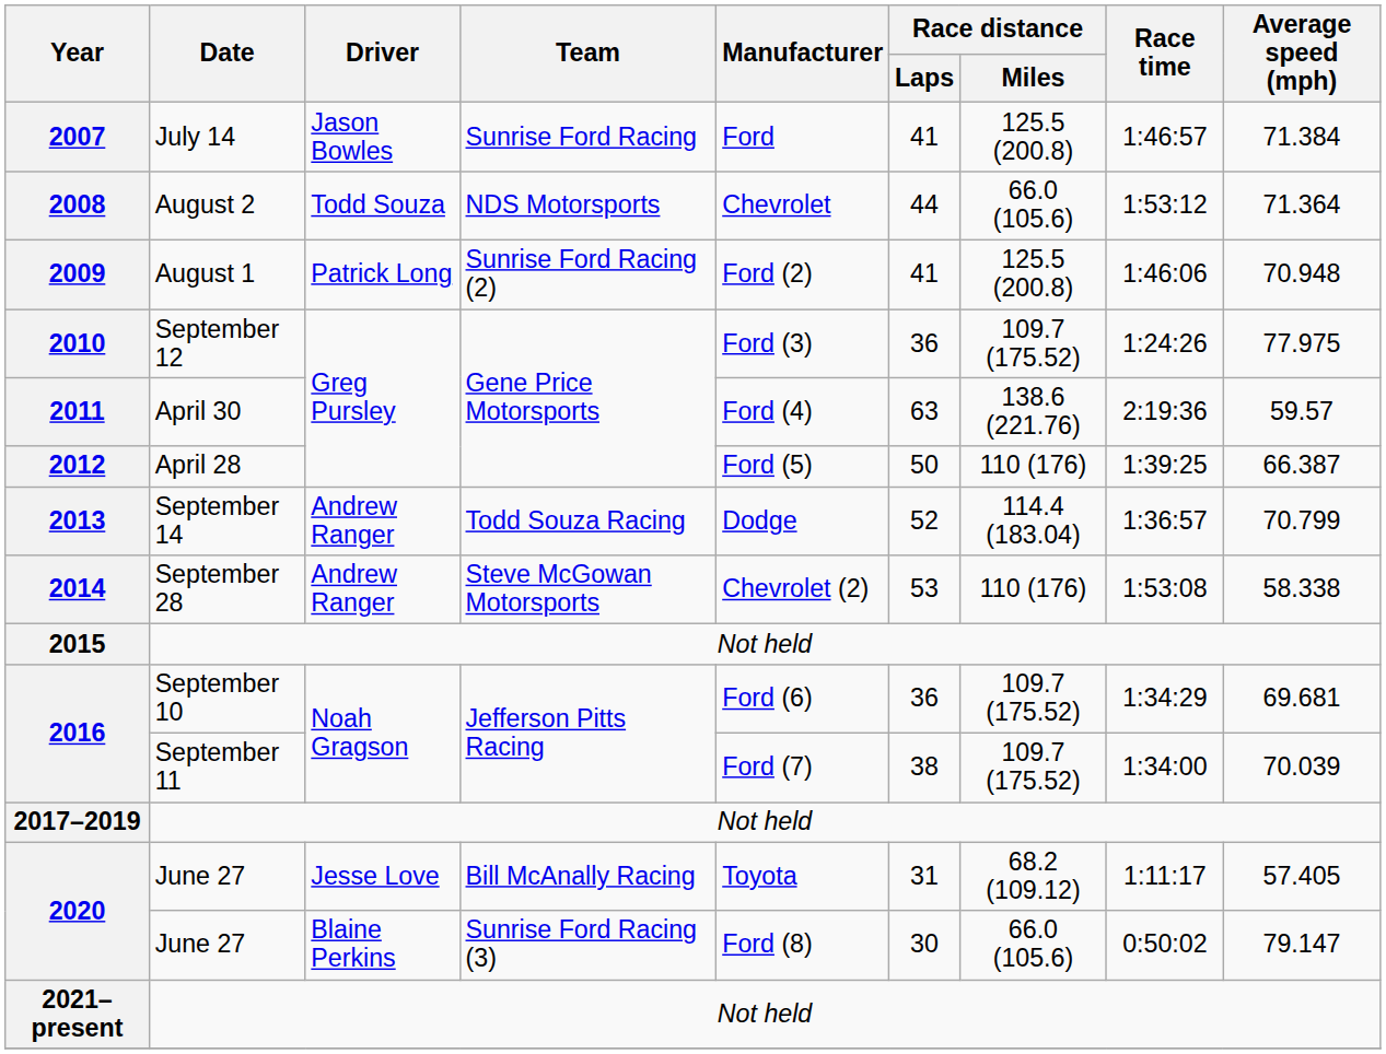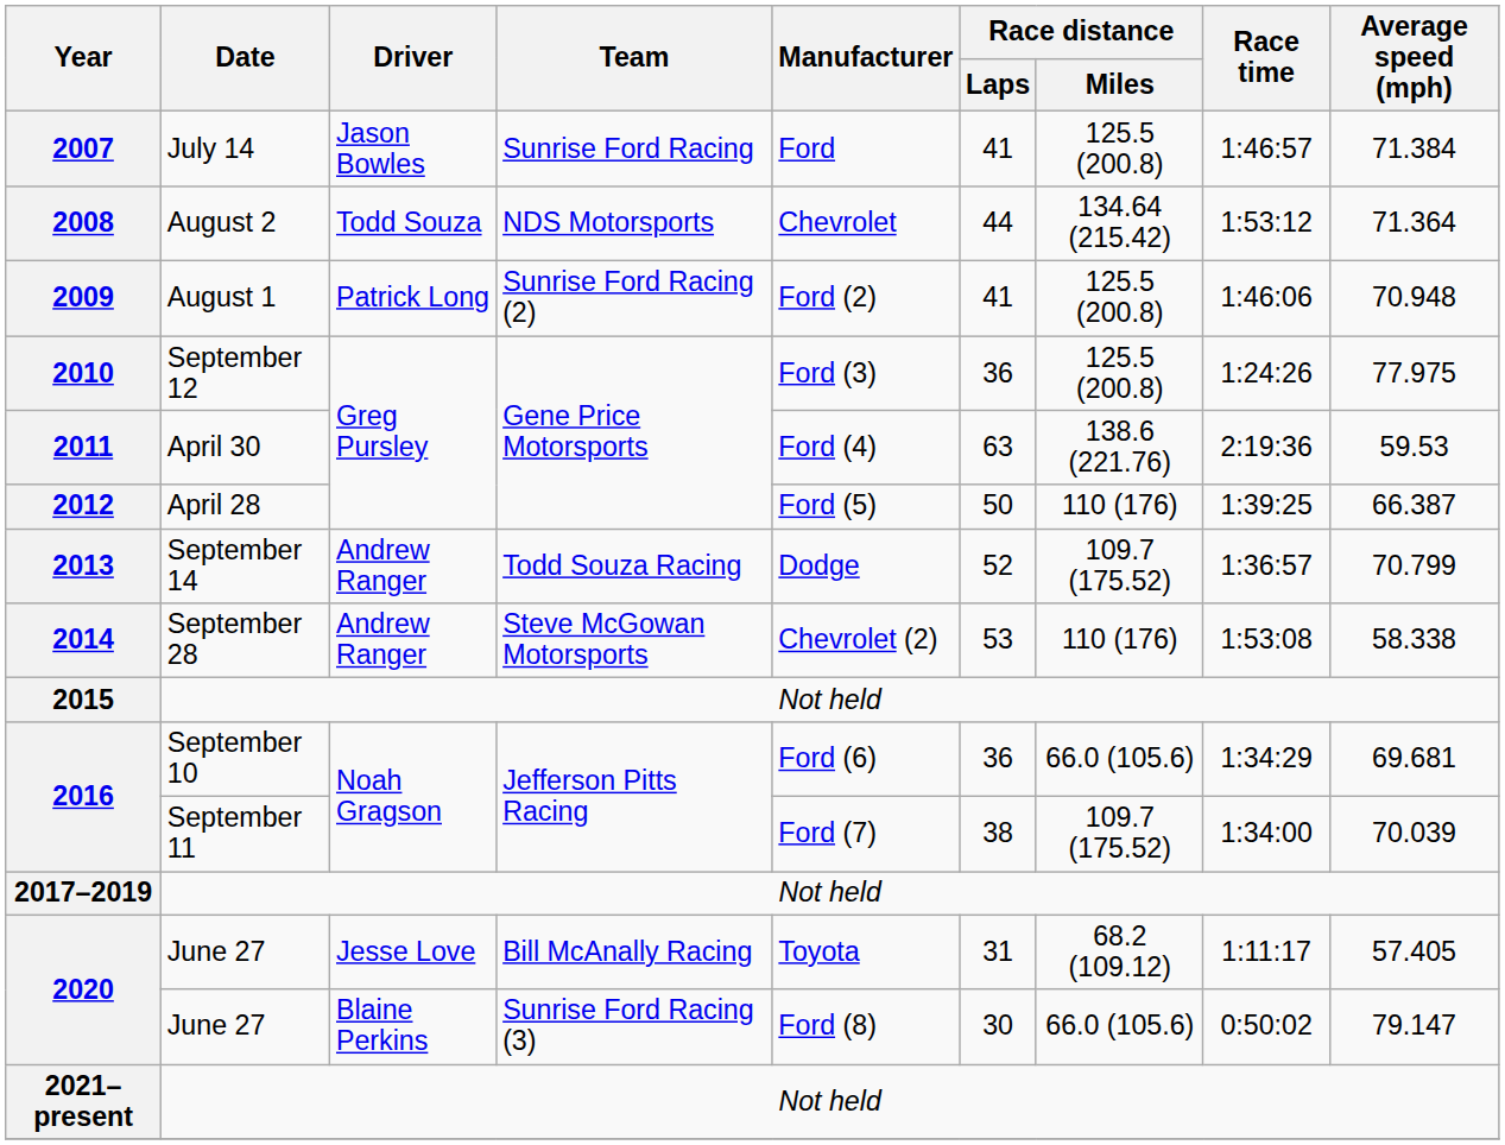 <table class="wikitable">
 <tr>
 <th rowspan="2">Year</th>
 <th rowspan="2">Date</th>
 <th rowspan="2">Driver</th>
 <th rowspan="2">Team</th>
 <th rowspan="2">Manufacturer</th>
 <th colspan="2">Race distance</th>
 <th rowspan="2">Race time</th>
 <th rowspan="2">Average speed<br>(mph)</th>
 </tr>
 <tr>
 <th>Laps</th>
 <th>Miles</th>
 </tr>
 <tr>
 <th><a href='#'>2007</a></th>
 <td>July 14</td>
 <td><a href='#'>Jason Bowles</a></td>
 <td><a href='#'>Sunrise Ford Racing</a></td>
 <td><a href='#'>Ford</a></td>
 <td align="center">41</td>
 <td align="center">125.5 (200.8)</td>
 <td align="center">1:46:57</td>
 <td align="center">71.384</td>
 </tr>
 <tr>
 <th><a href='#'>2008</a></th>
 <td>August 2</td>
 <td><a href='#'>Todd Souza</a></td>
 <td><a href='#'>NDS Motorsports</a></td>
 <td><a href='#'>Chevrolet</a></td>
 <td align="center">44</td>
-<td align="center">66.0 (105.6)</td>
+<td align="center">134.64 (215.42)</td>
 <td align="center">1:53:12</td>
 <td align="center">71.364</td>
 </tr>
 <tr>
 <th><a href='#'>2009</a></th>
 <td>August 1</td>
 <td><a href='#'>Patrick Long</a></td>
 <td><a href='#'>Sunrise Ford Racing</a> (2)</td>
 <td><a href='#'>Ford</a> (2)</td>
 <td align="center">41</td>
 <td align="center">125.5 (200.8)</td>
 <td align="center">1:46:06</td>
 <td align="center">70.948</td>
 </tr>
 <tr>
 <th><a href='#'>2010</a></th>
 <td>September 12</td>
 <td rowspan=3><a href='#'>Greg Pursley</a></td>
 <td rowspan=3><a href='#'>Gene Price Motorsports</a></td>
 <td><a href='#'>Ford</a> (3)</td>
 <td align="center">36</td>
-<td align="center">109.7 (175.52)</td>
+<td align="center">125.5 (200.8)</td>
 <td align="center">1:24:26</td>
 <td align="center">77.975</td>
 </tr>
 <tr>
 <th><a href='#'>2011</a></th>
 <td>April 30</td>
 <td><a href='#'>Ford</a> (4)</td>
 <td align="center">63</td>
 <td align="center">138.6 (221.76)</td>
 <td align="center">2:19:36</td>
-<td align="center">59.57</td>
+<td align="center">59.53</td>
 </tr>
 <tr>
 <th><a href='#'>2012</a></th>
 <td>April 28</td>
 <td><a href='#'>Ford</a> (5)</td>
 <td align="center">50</td>
 <td align="center">110 (176)</td>
 <td align="center">1:39:25</td>
 <td align="center">66.387</td>
 </tr>
 <tr>
 <th><a href='#'>2013</a></th>
 <td>September 14</td>
 <td><a href='#'>Andrew Ranger</a></td>
 <td><a href='#'>Todd Souza Racing</a></td>
 <td><a href='#'>Dodge</a></td>
 <td align="center">52</td>
-<td align="center">114.4 (183.04)</td>
+<td align="center">109.7 (175.52)</td>
 <td align="center">1:36:57</td>
 <td align="center">70.799</td>
 </tr>
 <tr>
 <th><a href='#'>2014</a></th>
 <td>September 28</td>
 <td><a href='#'>Andrew Ranger</a></td>
 <td><a href='#'>Steve McGowan Motorsports</a></td>
 <td><a href='#'>Chevrolet</a> (2)</td>
 <td align="center">53</td>
 <td align="center">110 (176)</td>
 <td align="center">1:53:08</td>
 <td align="center">58.338</td>
 </tr>
 <tr>
 <th>2015</th>
 <td colspan="8" align="center"><em>Not held</em></td>
 </tr>
 <tr>
 <th rowspan=2><a href='#'>2016</a></th>
 <td>September 10</td>
 <td rowspan=2><a href='#'>Noah Gragson</a></td>
 <td rowspan=2><a href='#'>Jefferson Pitts Racing</a></td>
 <td><a href='#'>Ford</a> (6)</td>
 <td align="center">36</td>
-<td align="center">109.7 (175.52)</td>
+<td align="center">66.0 (105.6)</td>
 <td align="center">1:34:29</td>
 <td align="center">69.681</td>
 </tr>
 <tr>
 <td>September 11</td>
 <td><a href='#'>Ford</a> (7)</td>
 <td align="center">38</td>
 <td align="center">109.7 (175.52)</td>
 <td align="center">1:34:00</td>
 <td align="center">70.039</td>
 </tr>
 <tr>
 <th>2017–2019</th>
 <td colspan="8" align="center"><em>Not held</em></td>
 </tr>
 <tr>
 <th rowspan=2><a href='#'>2020</a></th>
 <td>June 27</td>
 <td><a href='#'>Jesse Love</a></td>
 <td><a href='#'>Bill McAnally Racing</a></td>
 <td><a href='#'>Toyota</a></td>
 <td align="center">31</td>
 <td align="center">68.2 (109.12)</td>
 <td align="center">1:11:17</td>
 <td align="center">57.405</td>
 </tr>
 <tr>
 <td>June 27</td>
 <td><a href='#'>Blaine Perkins</a></td>
 <td><a href='#'>Sunrise Ford Racing</a> (3)</td>
 <td><a href='#'>Ford</a> (8)</td>
 <td align="center">30</td>
 <td align="center">66.0 (105.6)</td>
 <td align="center">0:50:02</td>
 <td align="center">79.147</td>
 </tr>
 <tr>
 <th>2021–present</th>
 <td colspan="8" align="center"><em>Not held</em></td>
 </tr>
 <tr>
 </tr>
 </table>
